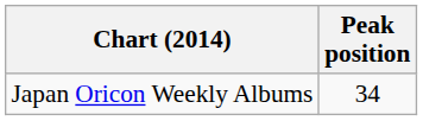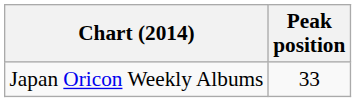 <table class="wikitable">
 <tr>
 <th>Chart (2014)</th>
 <th>Peak<br>position</th>
 </tr>
 <tr>
 <td>Japan <a href='#'>Oricon</a> Weekly Albums</td>
-<td align="center">34</td>
+<td align="center">33</td>
 </tr>
 </table>
